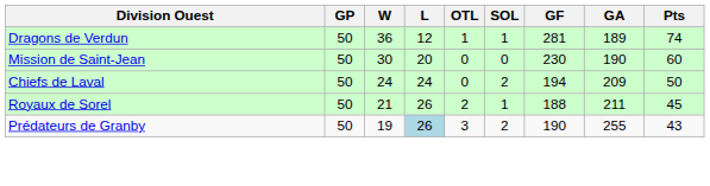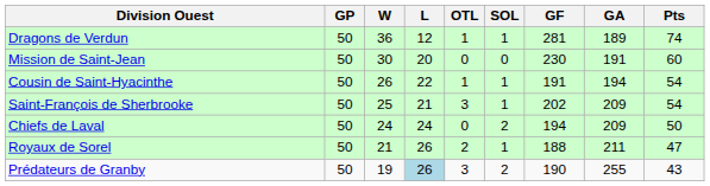 <table class="wikitable">
 <tr>
 <th width="40%" bgcolor="#e0e0e0">Division Ouest</th>
 <th width="5%" bgcolor="#e0e0e0">GP</th>
 <th width="5%" bgcolor="#e0e0e0">W</th>
 <th width="5%" bgcolor="#e0e0e0">L</th>
 <th width="5%" bgcolor="#e0e0e0">OTL</th>
 <th width="5%" bgcolor="#e0e0e0">SOL</th>
 <th width="7.5%" bgcolor="#e0e0e0">GF</th>
 <th width="7.5%" bgcolor="#e0e0e0">GA</th>
 <th width="7.5%" bgcolor="#e0e0e0">Pts</th>
 </tr>
 <tr align="center" bgcolor="#CCFFCC">
 <td align="left"><a href='#'>Dragons de Verdun</a></td>
 <td>50</td>
 <td>36</td>
 <td>12</td>
 <td>1</td>
 <td>1</td>
 <td>281</td>
 <td>189</td>
 <td>74</td>
 </tr>
 <tr align="center" bgcolor="#CCFFCC">
 <td align="left"><a href='#'>Mission de Saint-Jean</a></td>
 <td>50</td>
 <td>30</td>
 <td>20</td>
 <td>0</td>
 <td>0</td>
 <td>230</td>
-<td>190</td>
+<td>191</td>
 <td>60</td>
+</tr>
+<tr align="center" bgcolor="#CCFFCC">
+<td align="left"><a href='#'>Cousin de Saint-Hyacinthe</a></td>
+<td>50</td>
+<td>26</td>
+<td>22</td>
+<td>1</td>
+<td>1</td>
+<td>191</td>
+<td>194</td>
+<td>54</td>
+</tr>
+<tr align="center" bgcolor="#CCFFCC">
+<td align="left"><a href='#'>Saint-François de Sherbrooke</a></td>
+<td>50</td>
+<td>25</td>
+<td>21</td>
+<td>3</td>
+<td>1</td>
+<td>202</td>
+<td>209</td>
+<td>54</td>
 </tr>
 <tr align="center" bgcolor="#CCFFCC">
 <td align="left"><a href='#'>Chiefs de Laval</a></td>
 <td>50</td>
 <td>24</td>
 <td>24</td>
 <td>0</td>
 <td>2</td>
 <td>194</td>
 <td>209</td>
 <td>50</td>
 </tr>
 <tr align="center" bgcolor="#CCFFCC">
 <td align="left"><a href='#'>Royaux de Sorel</a></td>
 <td>50</td>
 <td>21</td>
 <td>26</td>
 <td>2</td>
 <td>1</td>
 <td>188</td>
 <td>211</td>
-<td>45</td>
+<td>47</td>
 </tr>
 <tr align="center">
 <td align="left"><a href='#'>Prédateurs de Granby</a></td>
 <td>50</td>
 <td>19</td>
 <td style="background: lightblue;">26</td>
 <td>3</td>
 <td>2</td>
 <td>190</td>
 <td>255</td>
 <td>43</td>
 </tr>
 </table>
